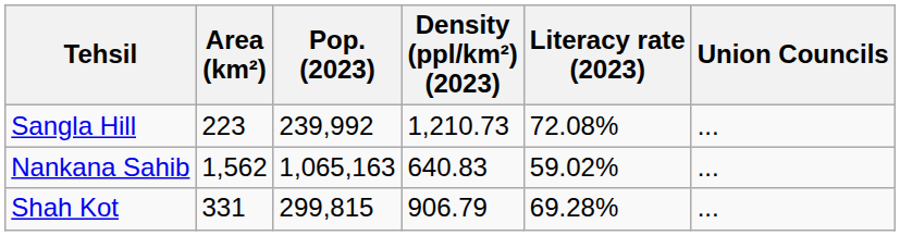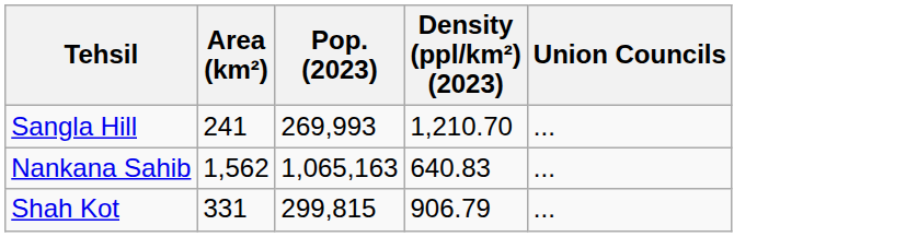 <table class="wikitable sortable static-row-numbers static-row-header-hash">
 <tr>
 <th>Tehsil</th>
 <th>Area<br>(km²)</th>
 <th>Pop.<br>(2023)</th>
 <th>Density<br>(ppl/km²)<br>(2023)</th>
-<th>Literacy rate<br>(2023)</th>
 <th>Union Councils</th>
 </tr>
 <tr>
 <td><a href='#'>Sangla Hill</a></td>
-<td>223</td>
-<td>239,992</td>
-<td>1,210.73</td>
-<td>72.08%</td>
+<td>241</td>
+<td>269,993</td>
+<td>1,210.70</td>
 <td>...</td>
 </tr>
 <tr>
 <td><a href='#'>Nankana Sahib</a></td>
 <td>1,562</td>
 <td>1,065,163</td>
 <td>640.83</td>
-<td>59.02%</td>
 <td>...</td>
 </tr>
 <tr>
 <td><a href='#'>Shah Kot</a></td>
 <td>331</td>
 <td>299,815</td>
 <td>906.79</td>
-<td>69.28%</td>
 <td>...</td>
 </tr>
 </table>
